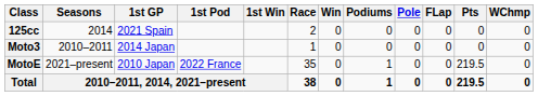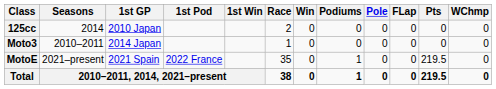 <table class="wikitable" style=text-align:right>
 <tr>
 <th>Class</th>
 <th>Seasons</th>
 <th>1st GP</th>
 <th>1st Pod</th>
 <th>1st Win</th>
 <th>Race</th>
 <th>Win</th>
 <th>Podiums</th>
 <th><a href='#'>Pole</a></th>
 <th>FLap</th>
 <th>Pts</th>
 <th>WChmp</th>
 </tr>
 <tr>
 <th>125cc</th>
 <td>2014</td>
-<td align="left"><a href='#'>2021 Spain</a></td>
+<td align="left"><a href='#'>2010 Japan</a></td>
 <td align="left"></td>
 <td align="left"></td>
 <td>2</td>
 <td>0</td>
 <td>0</td>
 <td>0</td>
 <td>0</td>
 <td>0</td>
 <td>0</td>
 </tr>
 <tr>
 <th>Moto3</th>
 <td>2010–2011</td>
 <td align="left"><a href='#'>2014 Japan</a></td>
 <td align="left"></td>
 <td align="left"></td>
 <td>1</td>
 <td>0</td>
 <td>0</td>
 <td>0</td>
 <td>0</td>
 <td>0</td>
 <td>0</td>
 </tr>
 <tr>
 <th>MotoE</th>
 <td>2021–present</td>
-<td align="left"><a href='#'>2010 Japan</a></td>
+<td align="left"><a href='#'>2021 Spain</a></td>
 <td align="left"><a href='#'>2022 France</a></td>
 <td align="left"></td>
 <td>35</td>
 <td>0</td>
 <td>1</td>
 <td>0</td>
 <td>0</td>
 <td>219.5</td>
 <td>0</td>
 </tr>
 <tr>
 <th>Total</th>
 <th colspan=4>2010–2011, 2014, 2021–present</th>
 <td><strong>38</strong></td>
 <td><strong>0</strong></td>
 <td><strong>1</strong></td>
 <td><strong>0</strong></td>
 <td><strong>0</strong></td>
 <td><strong>219.5</strong></td>
 <td><strong>0</strong></td>
 </tr>
 </table>
